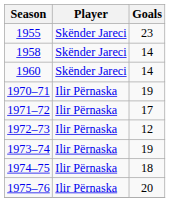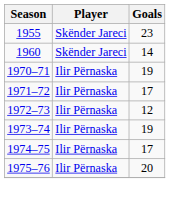 <table class="wikitable" style="text-align:center">
 <tr>
 <th>Season</th>
 <th>Player</th>
 <th>Goals</th>
 </tr>
 <tr>
 <td><a href='#'>1955</a></td>
 <td align="left"> <a href='#'>Skënder Jareci</a></td>
 <td>23</td>
-</tr>
-<tr>
-<td><a href='#'>1958</a></td>
-<td align="left"> <a href='#'>Skënder Jareci</a></td>
-<td>14</td>
 </tr>
 <tr>
 <td><a href='#'>1960</a></td>
 <td align="left"> <a href='#'>Skënder Jareci</a></td>
 <td>14</td>
 </tr>
 <tr>
 <td><a href='#'>1970–71</a></td>
 <td align="left"> <a href='#'>Ilir Përnaska</a></td>
 <td>19</td>
 </tr>
 <tr>
 <td><a href='#'>1971–72</a></td>
 <td align="left"> <a href='#'>Ilir Përnaska</a></td>
 <td>17</td>
 </tr>
 <tr>
 <td><a href='#'>1972–73</a></td>
 <td align="left"> <a href='#'>Ilir Përnaska</a></td>
 <td>12</td>
 </tr>
 <tr>
 <td><a href='#'>1973–74</a></td>
 <td align="left"> <a href='#'>Ilir Përnaska</a></td>
 <td>19</td>
 </tr>
 <tr>
 <td><a href='#'>1974–75</a></td>
 <td align="left"> <a href='#'>Ilir Përnaska</a></td>
-<td>18</td>
+<td>17</td>
 </tr>
 <tr>
 <td><a href='#'>1975–76</a></td>
 <td align="left"> <a href='#'>Ilir Përnaska</a></td>
 <td>20</td>
 </tr>
 <tr>
 </tr>
 </table>
